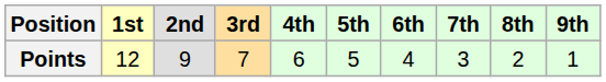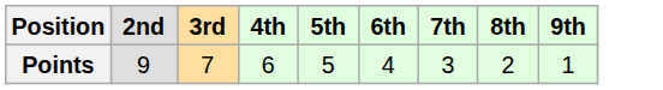 <table class="wikitable" style="font-size:80%; text-align:center">
 <tr>
 <th>Position</th>
-<td style="background:#ffffbf;"> <strong>1st</strong> </td>
 <td style="background:#dfdfdf;"> <strong>2nd</strong> </td>
 <td style="background:#ffdf9f;"> <strong>3rd</strong> </td>
 <td style="background:#dfffdf;"> <strong>4th</strong> </td>
 <td style="background:#dfffdf;"> <strong>5th</strong> </td>
 <td style="background:#dfffdf;"> <strong>6th</strong> </td>
 <td style="background:#dfffdf;"> <strong>7th</strong> </td>
 <td style="background:#dfffdf;"> <strong>8th</strong> </td>
 <td style="background:#dfffdf;"> <strong>9th</strong> </td>
 </tr>
 <tr>
 <th>Points</th>
-<td style="background:#ffffbf;">12</td>
 <td style="background:#dfdfdf;">9</td>
 <td style="background:#ffdf9f;">7</td>
 <td style="background:#dfffdf;">6</td>
 <td style="background:#dfffdf;">5</td>
 <td style="background:#dfffdf;">4</td>
 <td style="background:#dfffdf;">3</td>
 <td style="background:#dfffdf;">2</td>
 <td style="background:#dfffdf;">1</td>
 </tr>
 </table>
